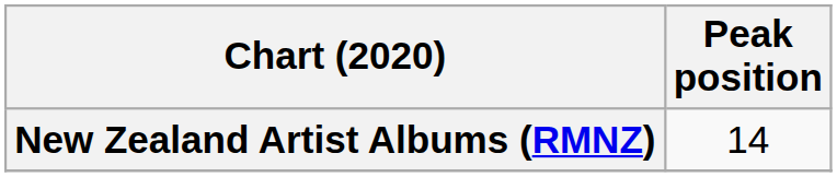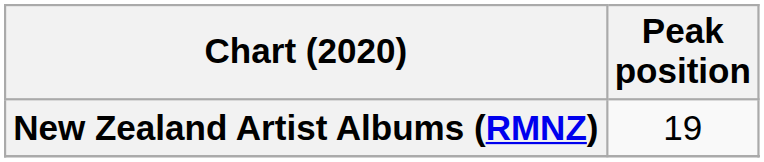 <table class="wikitable sortable plainrowheaders" style="text-align:center">
 <tr>
 <th scope="col">Chart (2020)</th>
 <th scope="col">Peak<br>position</th>
 </tr>
 <tr>
 <th scope="row">New Zealand Artist Albums (<a href='#'>RMNZ</a>)</th>
-<td>14</td>
+<td>19</td>
 </tr>
 <tr>
 </tr>
 <tr>
 </tr>
 <tr>
 </tr>
 </table>
